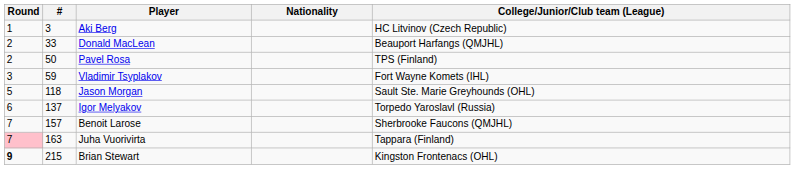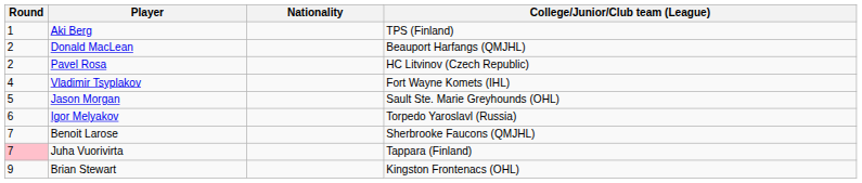 <table class="wikitable">
 <tr align="center">
 <th bgcolor="#DDDDFF" width="4.0%">Round</th>
-<th bgcolor="#DDDDFF" width="4.0%">#</th>
 <th bgcolor="#DDDDFF" width="21.0%">Player</th>
 <th bgcolor="#DDDDFF" width="14.5%">Nationality</th>
 <th bgcolor="#DDDDFF" width="50.0%">College/Junior/Club team (League)</th>
 </tr>
 <tr>
 <td>1</td>
-<td>3</td>
 <td><a href='#'>Aki Berg</a></td>
 <td></td>
-<td>HC Litvinov (Czech Republic)</td>
+<td>TPS (Finland)</td>
 </tr>
 <tr>
 <td>2</td>
-<td>33</td>
 <td><a href='#'>Donald MacLean</a></td>
 <td></td>
 <td>Beauport Harfangs (QMJHL)</td>
 </tr>
 <tr>
 <td>2</td>
-<td>50</td>
 <td><a href='#'>Pavel Rosa</a></td>
 <td></td>
-<td>TPS (Finland)</td>
+<td>HC Litvinov (Czech Republic)</td>
 </tr>
 <tr>
-<td>3</td>
-<td>59</td>
+<td>4</td>
 <td><a href='#'>Vladimir Tsyplakov</a></td>
 <td></td>
 <td>Fort Wayne Komets (IHL)</td>
 </tr>
 <tr>
 <td>5</td>
-<td>118</td>
 <td><a href='#'>Jason Morgan</a></td>
 <td></td>
 <td>Sault Ste. Marie Greyhounds (OHL)</td>
 </tr>
 <tr>
 <td>6</td>
-<td>137</td>
 <td><a href='#'>Igor Melyakov</a></td>
 <td></td>
 <td>Torpedo Yaroslavl (Russia)</td>
 </tr>
 <tr>
 <td>7</td>
-<td>157</td>
 <td>Benoit Larose</td>
 <td></td>
 <td>Sherbrooke Faucons (QMJHL)</td>
 </tr>
 <tr>
 <td style="background: pink;">7</td>
-<td>163</td>
 <td>Juha Vuorivirta</td>
 <td></td>
 <td>Tappara (Finland)</td>
 </tr>
 <tr>
-<td><strong>9</strong></td>
-<td>215</td>
+<td>9</td>
 <td>Brian Stewart</td>
 <td></td>
 <td>Kingston Frontenacs (OHL)</td>
 </tr>
 </table>
